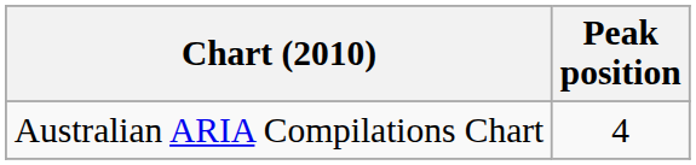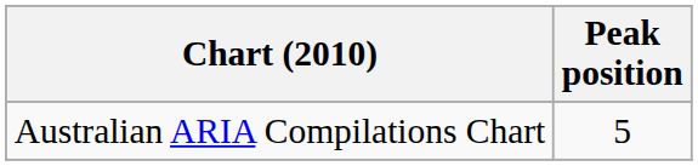 <table class="wikitable">
 <tr>
 <th align="left">Chart (2010)</th>
 <th align="left">Peak<br>position</th>
 </tr>
 <tr>
 <td align="left">Australian <a href='#'>ARIA</a> Compilations Chart</td>
-<td style="text-align:center;">4</td>
+<td style="text-align:center;">5</td>
 </tr>
 </table>
